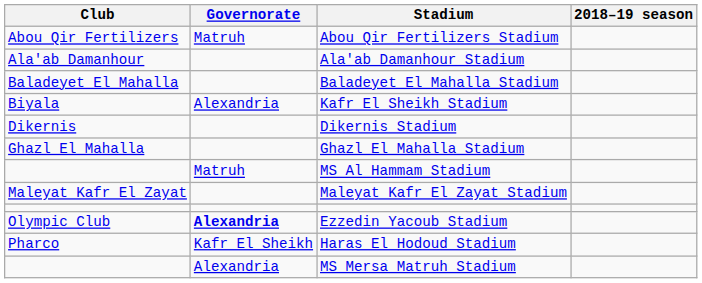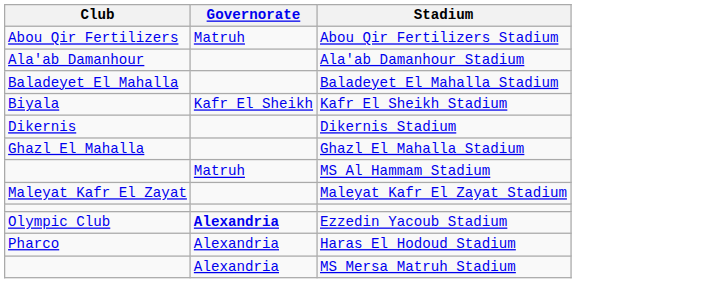 <table class="wikitable sortable" style="font-size:86%">
 <tr>
 <th>Club</th>
 <th><a href='#'>Governorate</a></th>
 <th>Stadium</th>
-<th>2018–19 season</th>
 </tr>
 <tr>
 <td><a href='#'>Abou Qir Fertilizers</a></td>
 <td><a href='#'>Matruh</a></td>
 <td><a href='#'>Abou Qir Fertilizers Stadium</a></td>
-<td></td>
 </tr>
 <tr>
 <td><a href='#'>Ala'ab Damanhour</a></td>
 <td></td>
 <td><a href='#'>Ala'ab Damanhour Stadium</a></td>
-<td></td>
 </tr>
 <tr>
 <td><a href='#'>Baladeyet El Mahalla</a></td>
 <td></td>
 <td><a href='#'>Baladeyet El Mahalla Stadium</a></td>
-<td></td>
 </tr>
 <tr>
 <td><a href='#'>Biyala</a></td>
-<td><a href='#'>Alexandria</a></td>
+<td><a href='#'>Kafr El Sheikh</a></td>
 <td><a href='#'>Kafr El Sheikh Stadium</a></td>
-<td></td>
 </tr>
 <tr>
 <td><a href='#'>Dikernis</a></td>
 <td></td>
 <td><a href='#'>Dikernis Stadium</a></td>
-<td></td>
 </tr>
 <tr>
 <td><a href='#'>Ghazl El Mahalla</a></td>
 <td></td>
 <td><a href='#'>Ghazl El Mahalla Stadium</a></td>
-<td></td>
 </tr>
 <tr>
 <td></td>
 <td><a href='#'>Matruh</a></td>
 <td><a href='#'>MS Al Hammam Stadium</a></td>
-<td></td>
 </tr>
 <tr>
 <td><a href='#'>Maleyat Kafr El Zayat</a></td>
 <td></td>
 <td><a href='#'>Maleyat Kafr El Zayat Stadium</a></td>
-<td></td>
 </tr>
 <tr>
-<td></td>
 <td></td>
 <td></td>
 <td></td>
 </tr>
 <tr>
 <td><a href='#'>Olympic Club</a></td>
 <td><strong><a href='#'>Alexandria</a></strong></td>
 <td><a href='#'>Ezzedin Yacoub Stadium</a></td>
-<td></td>
 </tr>
 <tr>
 <td><a href='#'>Pharco</a></td>
-<td><a href='#'>Kafr El Sheikh</a></td>
+<td><a href='#'>Alexandria</a></td>
 <td><a href='#'>Haras El Hodoud Stadium</a></td>
-<td></td>
 </tr>
 <tr>
 <td></td>
 <td><a href='#'>Alexandria</a></td>
 <td><a href='#'>MS Mersa Matruh Stadium</a></td>
-<td></td>
 </tr>
 </table>
